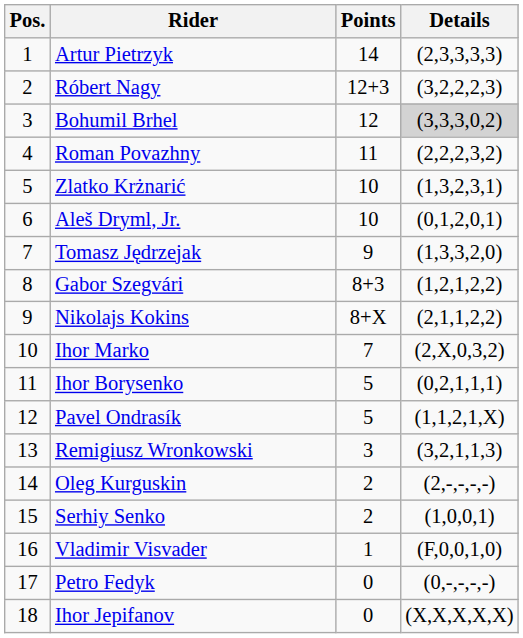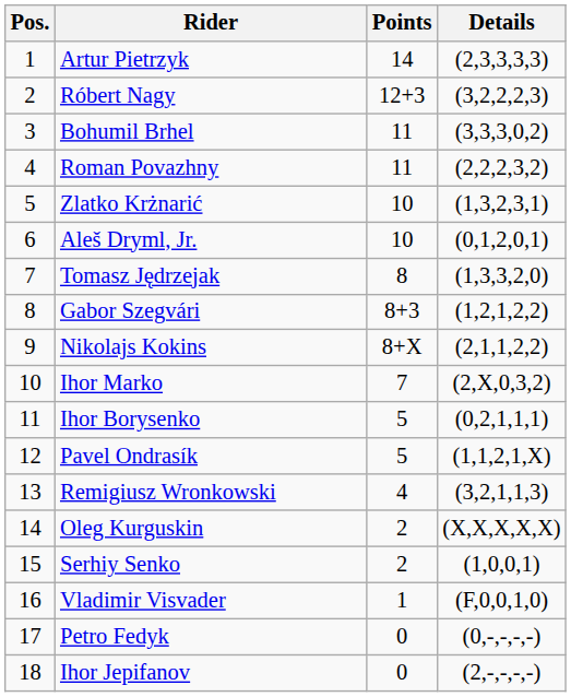 <table class=wikitable style="font-size:93%;">
 <tr>
 <th width=25px>Pos.</th>
 <th style="width:200px;">Rider</th>
 <th width=40px>Points</th>
 <th width=70px>Details</th>
 </tr>
 <tr align=center >
 <td>1</td>
 <td align=left> <a href='#'>Artur Pietrzyk</a></td>
 <td>14</td>
 <td>(2,3,3,3,3)</td>
 </tr>
 <tr align=center >
 <td>2</td>
 <td align=left> <a href='#'>Róbert Nagy</a></td>
 <td>12+3</td>
 <td>(3,2,2,2,3)</td>
 </tr>
 <tr align=center >
 <td>3</td>
 <td align=left> <a href='#'>Bohumil Brhel</a></td>
-<td>12</td>
-<td style="background: lightgrey;">(3,3,3,0,2)</td>
+<td>11</td>
+<td>(3,3,3,0,2)</td>
 </tr>
 <tr align=center >
 <td>4</td>
 <td align=left> <a href='#'>Roman Povazhny</a></td>
 <td>11</td>
 <td>(2,2,2,3,2)</td>
 </tr>
 <tr align=center >
 <td>5</td>
 <td align=left> <a href='#'>Zlatko Krżnarić</a></td>
 <td>10</td>
 <td>(1,3,2,3,1)</td>
 </tr>
 <tr align=center >
 <td>6</td>
 <td align=left> <a href='#'>Aleš Dryml, Jr.</a></td>
 <td>10</td>
 <td>(0,1,2,0,1)</td>
 </tr>
 <tr align=center >
 <td>7</td>
 <td align=left> <a href='#'>Tomasz Jędrzejak</a></td>
-<td>9</td>
+<td>8</td>
 <td>(1,3,3,2,0)</td>
 </tr>
 <tr align=center >
 <td>8</td>
 <td align=left> <a href='#'>Gabor Szegvári</a></td>
 <td>8+3</td>
 <td>(1,2,1,2,2)</td>
 </tr>
 <tr align=center>
 <td>9</td>
 <td align=left> <a href='#'>Nikolajs Kokins</a></td>
 <td>8+X</td>
 <td>(2,1,1,2,2)</td>
 </tr>
 <tr align=center>
 <td>10</td>
 <td align=left> <a href='#'>Ihor Marko</a></td>
 <td>7</td>
 <td>(2,X,0,3,2)</td>
 </tr>
 <tr align=center>
 <td>11</td>
 <td align=left> <a href='#'>Ihor Borysenko</a></td>
 <td>5</td>
 <td>(0,2,1,1,1)</td>
 </tr>
 <tr align=center >
 <td>12</td>
 <td align=left> <a href='#'>Pavel Ondrasík</a></td>
 <td>5</td>
 <td>(1,1,2,1,X)</td>
 </tr>
 <tr align=center>
 <td>13</td>
 <td align=left> <a href='#'>Remigiusz Wronkowski</a></td>
-<td>3</td>
+<td>4</td>
 <td>(3,2,1,1,3)</td>
 </tr>
 <tr align=center>
 <td>14</td>
 <td align=left> <a href='#'>Oleg Kurguskin</a></td>
 <td>2</td>
-<td>(2,-,-,-,-)</td>
+<td>(X,X,X,X,X)</td>
 </tr>
 <tr align=center>
 <td>15</td>
 <td align=left> <a href='#'>Serhiy Senko</a></td>
 <td>2</td>
 <td>(1,0,0,1)</td>
 </tr>
 <tr align=center>
 <td>16</td>
 <td align=left> <a href='#'>Vladimir Visvader</a></td>
 <td>1</td>
 <td>(F,0,0,1,0)</td>
 </tr>
 <tr align=center>
 <td>17</td>
 <td align=left> <a href='#'>Petro Fedyk</a></td>
 <td>0</td>
 <td>(0,-,-,-,-)</td>
 </tr>
 <tr align=center>
 <td>18</td>
 <td align=left> <a href='#'>Ihor Jepifanov</a></td>
 <td>0</td>
-<td>(X,X,X,X,X)</td>
+<td>(2,-,-,-,-)</td>
 </tr>
 </table>
